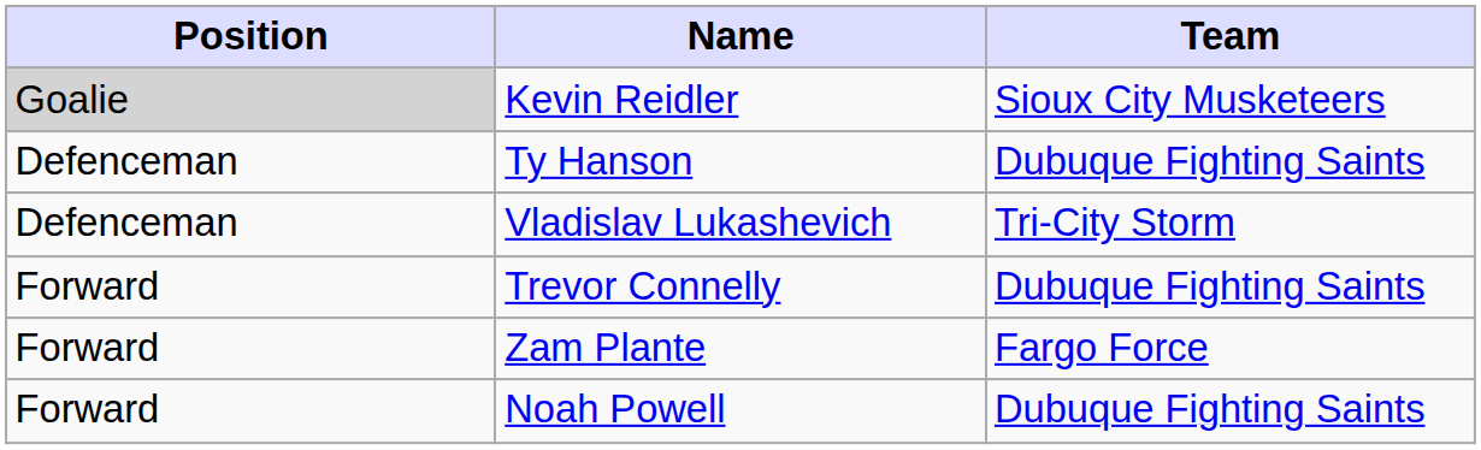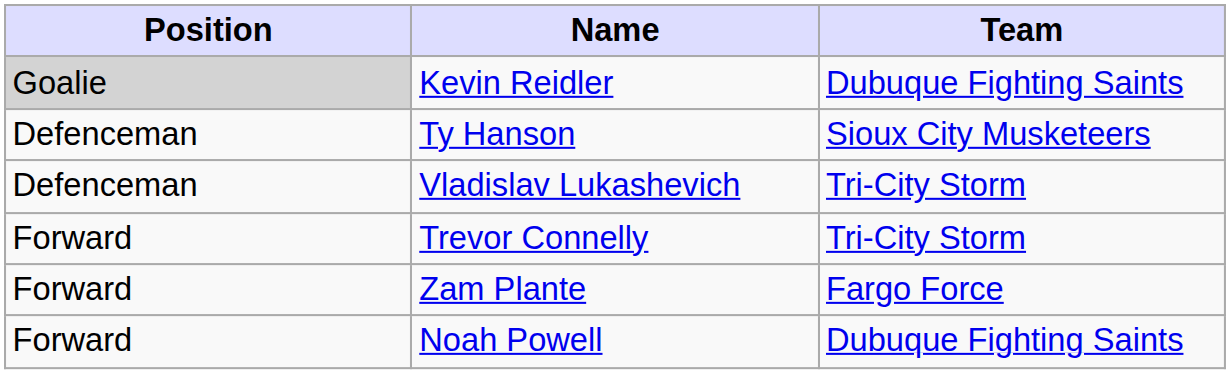 <table class="wikitable">
 <tr>
 <th style="background:#ddf; width: 12em;">Position</th>
 <th style="background:#ddf; width: 12em;">Name</th>
 <th style="background:#ddf; width: 12em;">Team</th>
 </tr>
 <tr>
 <td style="background: lightgrey;">Goalie</td>
 <td><a href='#'>Kevin Reidler</a></td>
-<td><a href='#'>Sioux City Musketeers</a></td>
+<td><a href='#'>Dubuque Fighting Saints</a></td>
 </tr>
 <tr>
 <td>Defenceman</td>
 <td><a href='#'>Ty Hanson</a></td>
-<td><a href='#'>Dubuque Fighting Saints</a></td>
+<td><a href='#'>Sioux City Musketeers</a></td>
 </tr>
 <tr>
 <td>Defenceman</td>
 <td><a href='#'>Vladislav Lukashevich</a></td>
 <td><a href='#'>Tri-City Storm</a></td>
 </tr>
 <tr>
 <td>Forward</td>
 <td><a href='#'>Trevor Connelly</a></td>
-<td><a href='#'>Dubuque Fighting Saints</a></td>
+<td><a href='#'>Tri-City Storm</a></td>
 </tr>
 <tr>
 <td>Forward</td>
 <td><a href='#'>Zam Plante</a></td>
 <td><a href='#'>Fargo Force</a></td>
 </tr>
 <tr>
 <td>Forward</td>
 <td><a href='#'>Noah Powell</a></td>
 <td><a href='#'>Dubuque Fighting Saints</a></td>
 </tr>
 </table>
